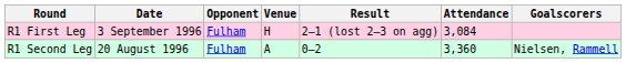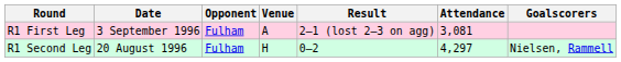 <table class="wikitable">
 <tr>
 <th>Round</th>
 <th>Date</th>
 <th>Opponent</th>
 <th>Venue</th>
 <th>Result</th>
 <th>Attendance</th>
 <th>Goalscorers</th>
 </tr>
 <tr style="background-color: #ffd0e3;">
 <td>R1 First Leg</td>
 <td>3 September 1996</td>
 <td><a href='#'>Fulham</a></td>
-<td>H</td>
+<td>A</td>
 <td>2–1 (lost 2–3 on agg)</td>
-<td>3,084</td>
+<td>3,081</td>
 <td></td>
 </tr>
 <tr style="background-color: #d0ffe3;">
 <td>R1 Second Leg</td>
 <td>20 August 1996</td>
 <td><a href='#'>Fulham</a></td>
-<td>A</td>
+<td>H</td>
 <td>0–2</td>
-<td>3,360</td>
+<td>4,297</td>
 <td>Nielsen, <a href='#'>Rammell</a></td>
 </tr>
 </table>
